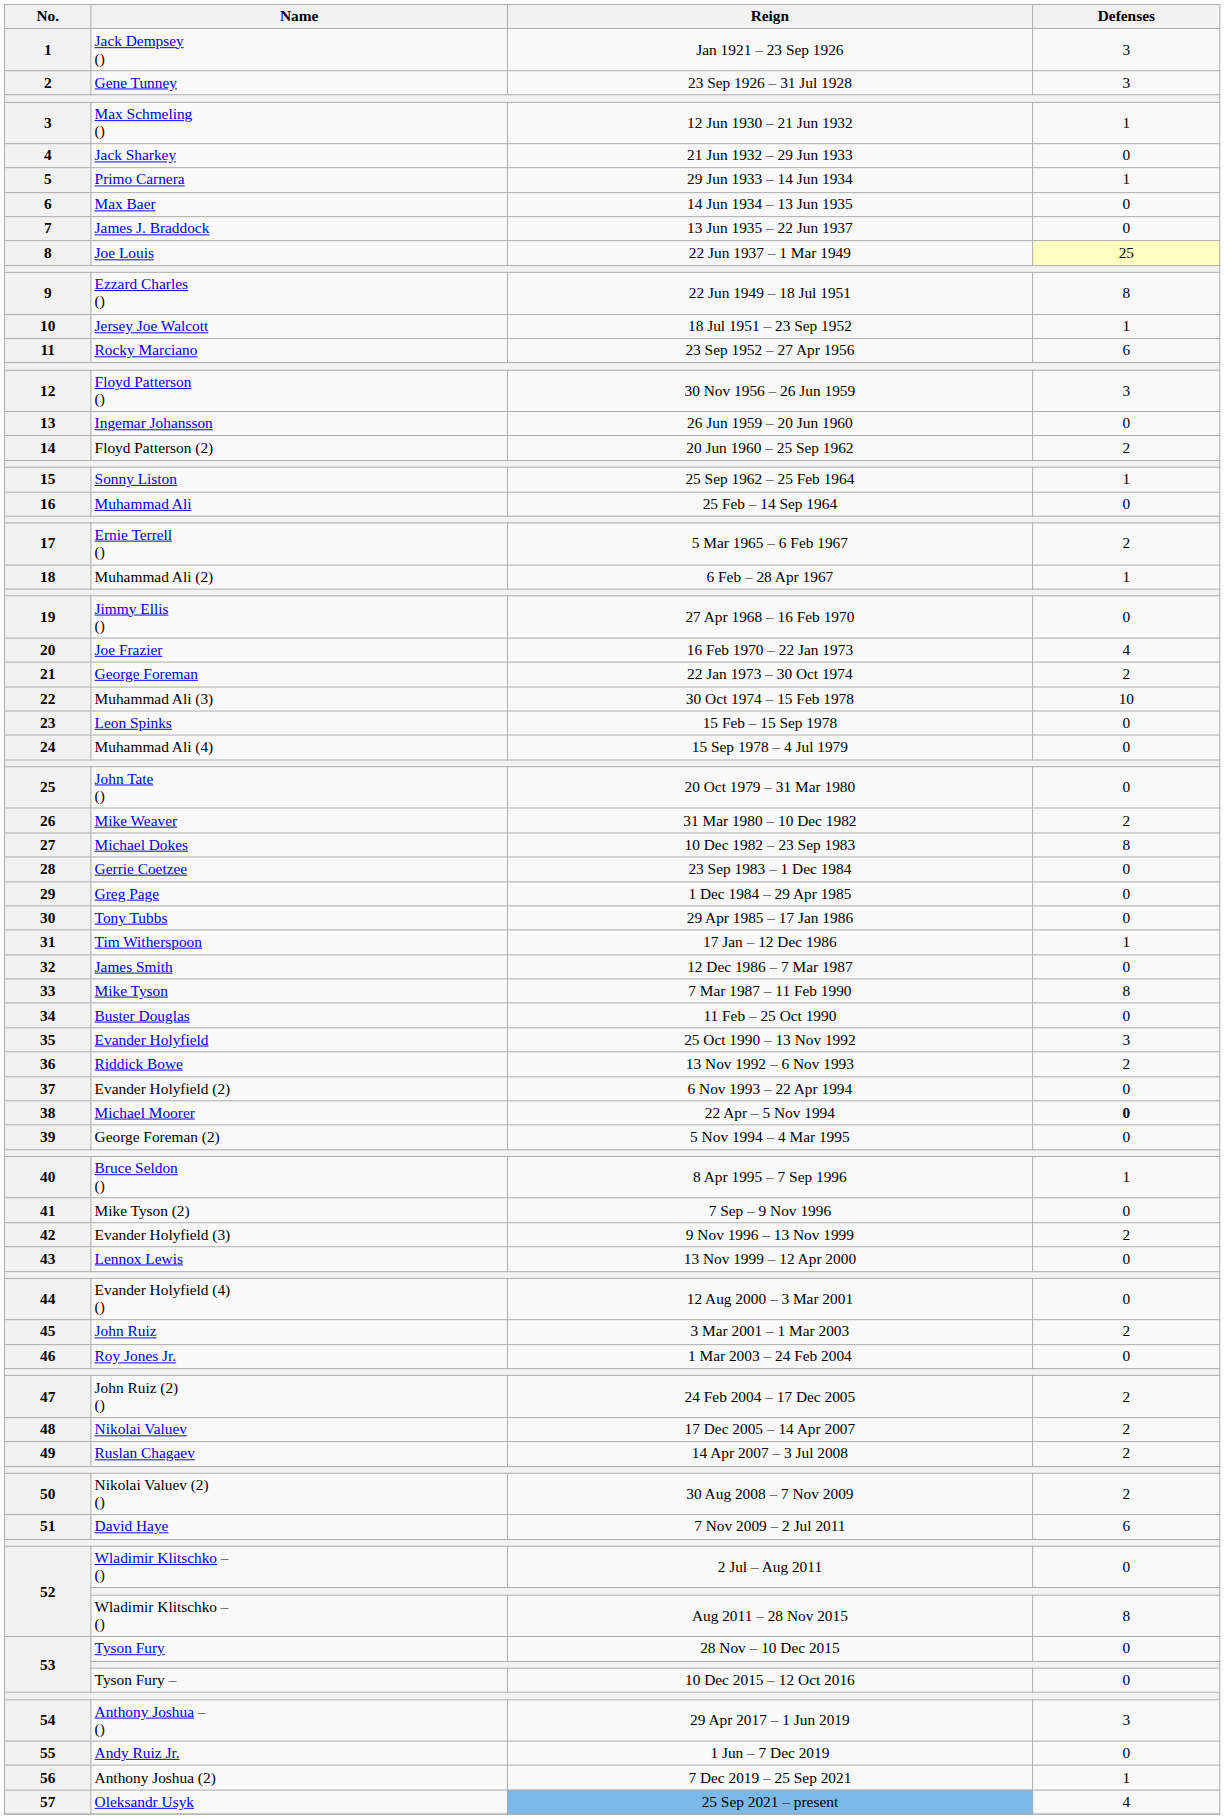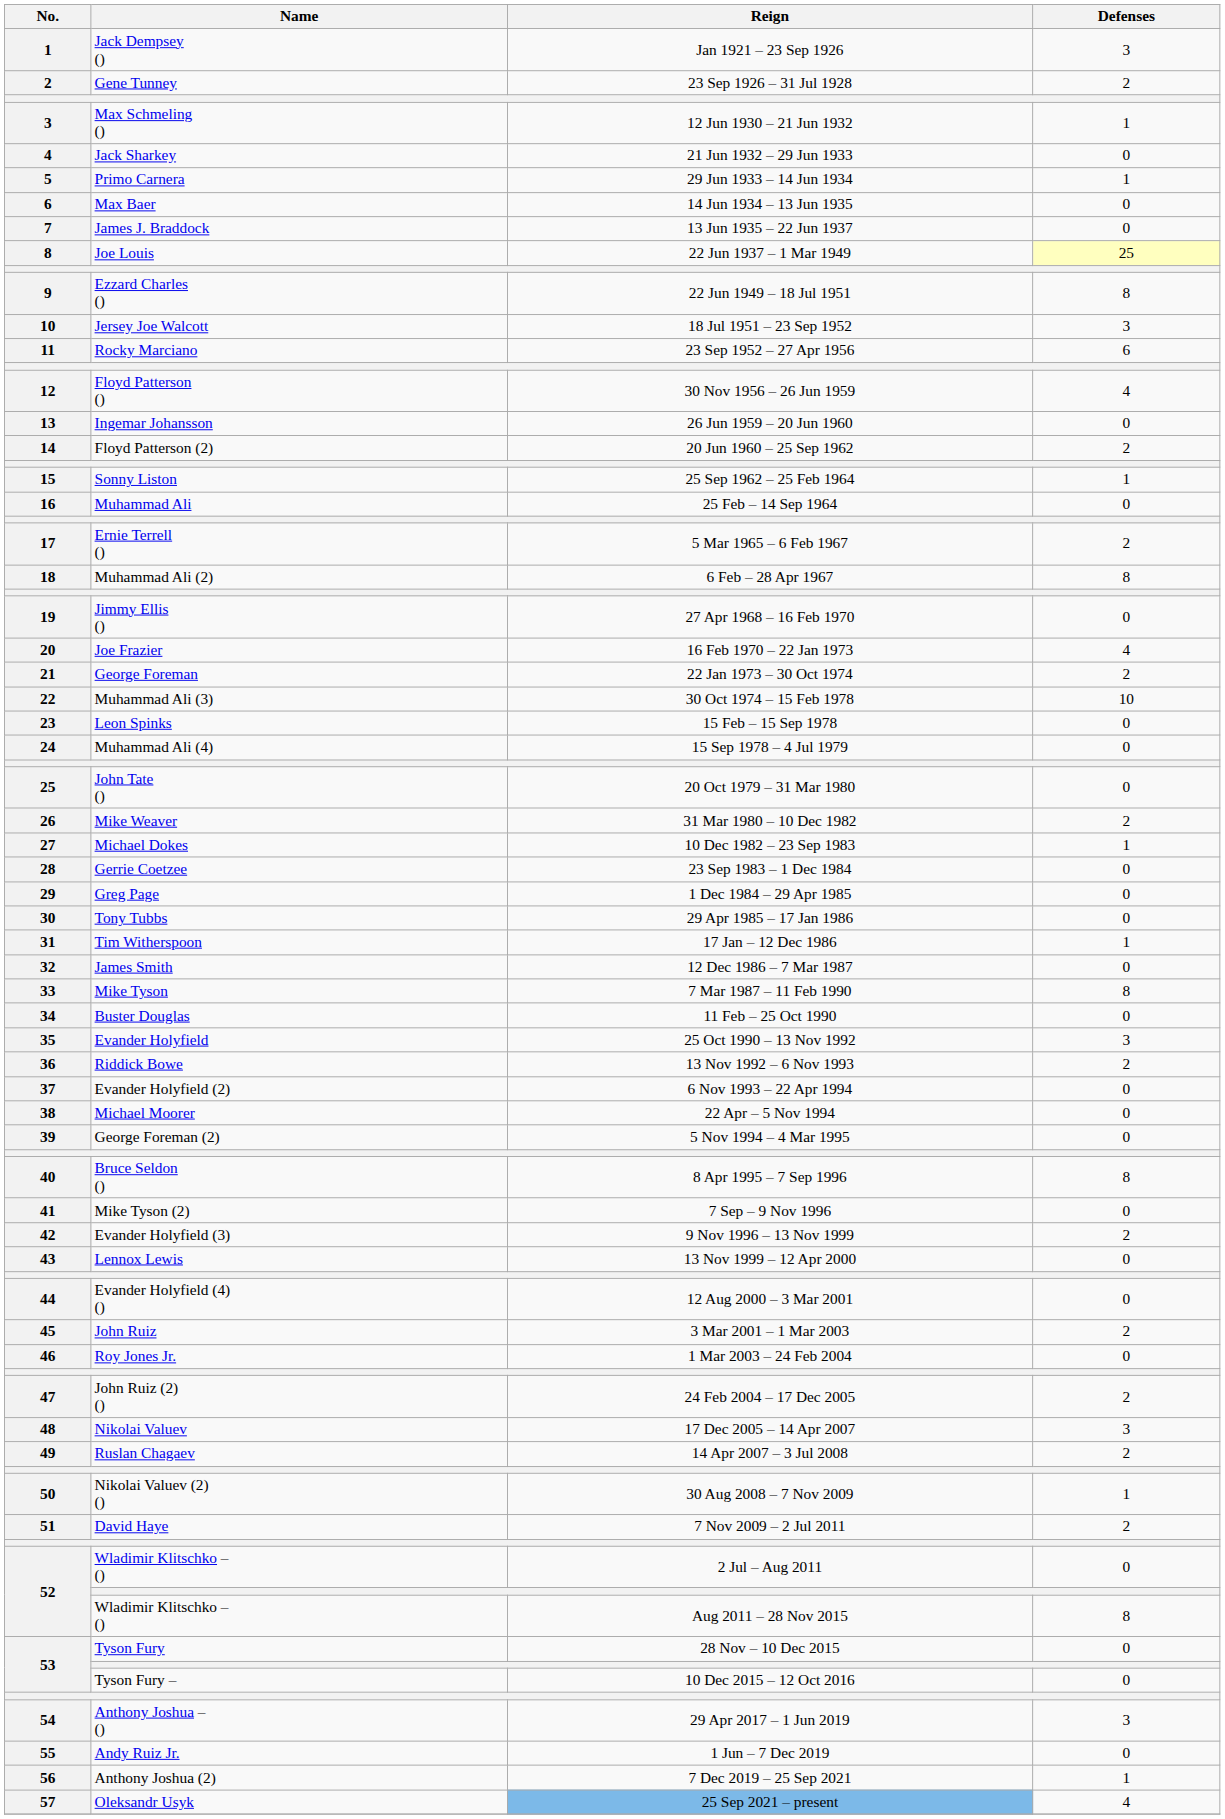 <table class="wikitable sortable" style="width:80%">
 <tr>
 <th>No.</th>
 <th>Name</th>
 <th>Reign</th>
 <th>Defenses</th>
 </tr>
 <tr align=center>
 <th>1</th>
 <td align=left><a href='#'>Jack Dempsey</a><br>()</td>
 <td>Jan 1921 – 23 Sep 1926</td>
 <td>3</td>
 </tr>
 <tr align=center>
 <th>2</th>
 <td align=left><a href='#'>Gene Tunney</a></td>
 <td>23 Sep 1926 – 31 Jul 1928</td>
-<td>3</td>
+<td>2</td>
 </tr>
 <tr align=center>
 <th colspan="4"></th>
 </tr>
 <tr align=center>
 <th>3</th>
 <td align=left><a href='#'>Max Schmeling</a><br>()</td>
 <td>12 Jun 1930 – 21 Jun 1932</td>
 <td>1</td>
 </tr>
 <tr align=center>
 <th>4</th>
 <td align=left><a href='#'>Jack Sharkey</a></td>
 <td>21 Jun 1932 – 29 Jun 1933</td>
 <td>0</td>
 </tr>
 <tr align=center>
 <th>5</th>
 <td align=left><a href='#'>Primo Carnera</a></td>
 <td>29 Jun 1933 – 14 Jun 1934</td>
 <td>1</td>
 </tr>
 <tr align=center>
 <th>6</th>
 <td align=left><a href='#'>Max Baer</a></td>
 <td>14 Jun 1934 – 13 Jun 1935</td>
 <td>0</td>
 </tr>
 <tr align=center>
 <th>7</th>
 <td align=left><a href='#'>James J. Braddock</a></td>
 <td>13 Jun 1935 – 22 Jun 1937</td>
 <td>0</td>
 </tr>
 <tr align=center>
 <th>8</th>
 <td align=left><a href='#'>Joe Louis</a></td>
 <td>22 Jun 1937 – 1 Mar 1949</td>
 <td style="background:#ffffbf;">25</td>
 </tr>
 <tr align=center>
 <th colspan="4"></th>
 </tr>
 <tr align=center>
 <th>9</th>
 <td align=left><a href='#'>Ezzard Charles</a><br>()</td>
 <td>22 Jun 1949 – 18 Jul 1951</td>
 <td>8</td>
 </tr>
 <tr align=center>
 <th>10</th>
 <td align=left><a href='#'>Jersey Joe Walcott</a></td>
 <td>18 Jul 1951 – 23 Sep 1952</td>
-<td>1</td>
+<td>3</td>
 </tr>
 <tr align=center>
 <th>11</th>
 <td align=left><a href='#'>Rocky Marciano</a></td>
 <td>23 Sep 1952 – 27 Apr 1956</td>
 <td>6</td>
 </tr>
 <tr align=center>
 <th colspan="4"></th>
 </tr>
 <tr align=center>
 <th>12</th>
 <td align=left><a href='#'>Floyd Patterson</a><br>()</td>
 <td>30 Nov 1956 – 26 Jun 1959</td>
-<td>3</td>
+<td>4</td>
 </tr>
 <tr align=center>
 <th>13</th>
 <td align=left><a href='#'>Ingemar Johansson</a></td>
 <td>26 Jun 1959 – 20 Jun 1960</td>
 <td>0</td>
 </tr>
 <tr align=center>
 <th>14</th>
 <td align=left>Floyd Patterson (2)</td>
 <td>20 Jun 1960 – 25 Sep 1962</td>
 <td>2</td>
 </tr>
 <tr align=center>
 <th colspan="4"></th>
 </tr>
 <tr align=center>
 <th>15</th>
 <td align=left><a href='#'>Sonny Liston</a></td>
 <td>25 Sep 1962 – 25 Feb 1964</td>
 <td>1</td>
 </tr>
 <tr align=center>
 <th>16</th>
 <td align=left><a href='#'>Muhammad Ali</a></td>
 <td>25 Feb – 14 Sep 1964</td>
 <td>0</td>
 </tr>
 <tr align=center>
 <th colspan="4"></th>
 </tr>
 <tr align=center>
 <th>17</th>
 <td align=left><a href='#'>Ernie Terrell</a><br>()</td>
 <td>5 Mar 1965 – 6 Feb 1967</td>
 <td>2</td>
 </tr>
 <tr align=center>
 <th>18</th>
 <td align=left>Muhammad Ali (2)</td>
 <td>6 Feb – 28 Apr 1967</td>
-<td>1</td>
+<td>8</td>
 </tr>
 <tr align=center>
 <th colspan="4"></th>
 </tr>
 <tr align=center>
 <th>19</th>
 <td align=left><a href='#'>Jimmy Ellis</a><br>()</td>
 <td>27 Apr 1968 – 16 Feb 1970</td>
 <td>0</td>
 </tr>
 <tr align=center>
 <th>20</th>
 <td align=left><a href='#'>Joe Frazier</a></td>
 <td>16 Feb 1970 – 22 Jan 1973</td>
 <td>4</td>
 </tr>
 <tr align=center>
 <th>21</th>
 <td align=left><a href='#'>George Foreman</a></td>
 <td>22 Jan 1973 – 30 Oct 1974</td>
 <td>2</td>
 </tr>
 <tr align=center>
 <th>22</th>
 <td align=left>Muhammad Ali (3)</td>
 <td>30 Oct 1974 – 15 Feb 1978</td>
 <td>10</td>
 </tr>
 <tr align=center>
 <th>23</th>
 <td align=left><a href='#'>Leon Spinks</a></td>
 <td>15 Feb – 15 Sep 1978</td>
 <td>0</td>
 </tr>
 <tr align=center>
 <th>24</th>
 <td align=left>Muhammad Ali (4)</td>
 <td>15 Sep 1978 – 4 Jul 1979</td>
 <td>0</td>
 </tr>
 <tr align=center>
 <th colspan="4"></th>
 </tr>
 <tr align=center>
 <th>25</th>
 <td align=left><a href='#'>John Tate</a><br>()</td>
 <td>20 Oct 1979 – 31 Mar 1980</td>
 <td>0</td>
 </tr>
 <tr align=center>
 <th>26</th>
 <td align=left><a href='#'>Mike Weaver</a></td>
 <td>31 Mar 1980 – 10 Dec 1982</td>
 <td>2</td>
 </tr>
 <tr align=center>
 <th>27</th>
 <td align=left><a href='#'>Michael Dokes</a></td>
 <td>10 Dec 1982 – 23 Sep 1983</td>
-<td>8</td>
+<td>1</td>
 </tr>
 <tr align=center>
 <th>28</th>
 <td align=left><a href='#'>Gerrie Coetzee</a></td>
 <td>23 Sep 1983 – 1 Dec 1984</td>
 <td>0</td>
 </tr>
 <tr align=center>
 <th>29</th>
 <td align=left><a href='#'>Greg Page</a></td>
 <td>1 Dec 1984 – 29 Apr 1985</td>
 <td>0</td>
 </tr>
 <tr align=center>
 <th>30</th>
 <td align=left><a href='#'>Tony Tubbs</a></td>
 <td>29 Apr 1985 – 17 Jan 1986</td>
 <td>0</td>
 </tr>
 <tr align=center>
 <th>31</th>
 <td align=left><a href='#'>Tim Witherspoon</a></td>
 <td>17 Jan – 12 Dec 1986</td>
 <td>1</td>
 </tr>
 <tr align=center>
 <th>32</th>
 <td align=left><a href='#'>James Smith</a></td>
 <td>12 Dec 1986 – 7 Mar 1987</td>
 <td>0</td>
 </tr>
 <tr align=center>
 <th>33</th>
 <td align=left><a href='#'>Mike Tyson</a></td>
 <td>7 Mar 1987 – 11 Feb 1990</td>
 <td>8</td>
 </tr>
 <tr align=center>
 <th>34</th>
 <td align=left><a href='#'>Buster Douglas</a></td>
 <td>11 Feb – 25 Oct 1990</td>
 <td>0</td>
 </tr>
 <tr align=center>
 <th>35</th>
 <td align=left><a href='#'>Evander Holyfield</a></td>
 <td>25 Oct 1990 – 13 Nov 1992</td>
 <td>3</td>
 </tr>
 <tr align=center>
 <th>36</th>
 <td align=left><a href='#'>Riddick Bowe</a></td>
 <td>13 Nov 1992 – 6 Nov 1993</td>
 <td>2</td>
 </tr>
 <tr align=center>
 <th>37</th>
 <td align=left>Evander Holyfield (2)</td>
 <td>6 Nov 1993 – 22 Apr 1994</td>
 <td>0</td>
 </tr>
 <tr align=center>
 <th>38</th>
 <td align=left><a href='#'>Michael Moorer</a></td>
 <td>22 Apr – 5 Nov 1994</td>
-<td><strong>0</strong></td>
+<td>0</td>
 </tr>
 <tr align=center>
 <th>39</th>
 <td align=left>George Foreman (2)</td>
 <td>5 Nov 1994 – 4 Mar 1995</td>
 <td>0</td>
 </tr>
 <tr align=center>
 <th colspan="4"></th>
 </tr>
 <tr align=center>
 <th>40</th>
 <td align=left><a href='#'>Bruce Seldon</a><br>()</td>
 <td>8 Apr 1995 – 7 Sep 1996</td>
-<td>1</td>
+<td>8</td>
 </tr>
 <tr align=center>
 <th>41</th>
 <td align=left>Mike Tyson (2)</td>
 <td>7 Sep – 9 Nov 1996</td>
 <td>0</td>
 </tr>
 <tr align=center>
 <th>42</th>
 <td align=left>Evander Holyfield (3)</td>
 <td>9 Nov 1996 – 13 Nov 1999</td>
 <td>2</td>
 </tr>
 <tr align=center>
 <th>43</th>
 <td align=left><a href='#'>Lennox Lewis</a></td>
 <td>13 Nov 1999 – 12 Apr 2000</td>
 <td>0</td>
 </tr>
 <tr align=center>
 <th colspan="4"></th>
 </tr>
 <tr align=center>
 <th>44</th>
 <td align=left>Evander Holyfield (4)<br>()</td>
 <td>12 Aug 2000 – 3 Mar 2001</td>
 <td>0</td>
 </tr>
 <tr align=center>
 <th>45</th>
 <td align=left><a href='#'>John Ruiz</a></td>
 <td>3 Mar 2001 – 1 Mar 2003</td>
 <td>2</td>
 </tr>
 <tr align=center>
 <th>46</th>
 <td align=left><a href='#'>Roy Jones Jr.</a></td>
 <td>1 Mar 2003 – 24 Feb 2004</td>
 <td>0</td>
 </tr>
 <tr align=center>
 <th colspan="4"></th>
 </tr>
 <tr align=center>
 <th>47</th>
 <td align=left>John Ruiz (2)<br>()</td>
 <td>24 Feb 2004 – 17 Dec 2005</td>
 <td>2</td>
 </tr>
 <tr align=center>
 <th>48</th>
 <td align=left><a href='#'>Nikolai Valuev</a></td>
 <td>17 Dec 2005 – 14 Apr 2007</td>
-<td>2</td>
+<td>3</td>
 </tr>
 <tr align=center>
 <th>49</th>
 <td align=left><a href='#'>Ruslan Chagaev</a></td>
 <td>14 Apr 2007 – 3 Jul 2008</td>
 <td>2</td>
 </tr>
 <tr align=center>
 <th colspan="4"></th>
 </tr>
 <tr align=center>
 <th>50</th>
 <td align=left>Nikolai Valuev (2)<br>()</td>
 <td>30 Aug 2008 – 7 Nov 2009</td>
-<td>2</td>
+<td>1</td>
 </tr>
 <tr align=center>
 <th>51</th>
 <td align=left><a href='#'>David Haye</a></td>
 <td>7 Nov 2009 – 2 Jul 2011</td>
-<td>6</td>
+<td>2</td>
 </tr>
 <tr align=center>
 <th colspan="4"></th>
 </tr>
 <tr align=center>
 <th rowspan=3>52</th>
 <td align=left><a href='#'>Wladimir Klitschko</a> – <br>()</td>
 <td>2 Jul – Aug 2011</td>
 <td>0</td>
 </tr>
 <tr align=center>
 <th colspan=4></th>
 </tr>
 <tr align=center>
 <td align=left>Wladimir Klitschko – <br>()</td>
 <td>Aug 2011 – 28 Nov 2015</td>
 <td>8</td>
 </tr>
 <tr align=center>
 <th rowspan=3>53</th>
 <td align=left><a href='#'>Tyson Fury</a></td>
 <td>28 Nov – 10 Dec 2015</td>
 <td>0</td>
 </tr>
 <tr align=center>
 <th colspan=4></th>
 </tr>
 <tr align=center>
 <td align=left>Tyson Fury – </td>
 <td>10 Dec 2015 – 12 Oct 2016</td>
 <td>0</td>
 </tr>
 <tr align=center>
 <th colspan="4"></th>
 </tr>
 <tr align=center>
 <th>54</th>
 <td align=left><a href='#'>Anthony Joshua</a> – <br>()</td>
 <td>29 Apr 2017 – 1 Jun 2019</td>
 <td>3</td>
 </tr>
 <tr align=center>
 <th>55</th>
 <td align=left><a href='#'>Andy Ruiz Jr.</a></td>
 <td>1 Jun – 7 Dec 2019</td>
 <td>0</td>
 </tr>
 <tr align=center>
 <th>56</th>
 <td align=left>Anthony Joshua (2)</td>
 <td>7 Dec 2019 – 25 Sep 2021</td>
 <td>1</td>
 </tr>
 <tr align=center>
 <th>57</th>
 <td align=left><a href='#'>Oleksandr Usyk</a></td>
 <td style="background:#7CB9E8;">25 Sep 2021 – present</td>
 <td>4</td>
 </tr>
 <tr align=center>
 </tr>
 </table>
